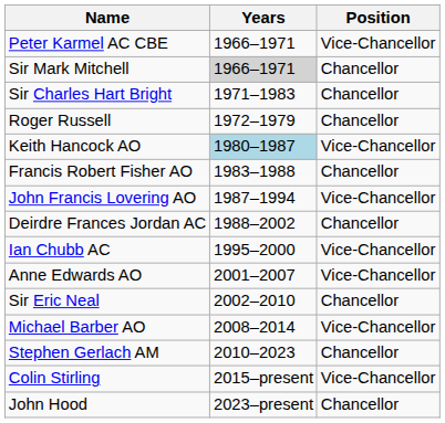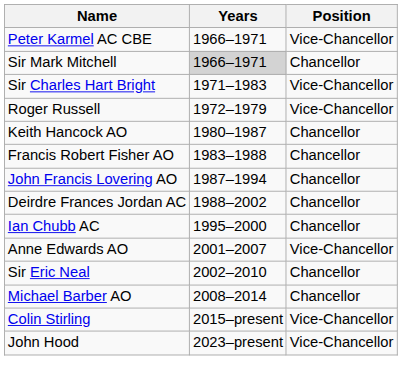 <table class="wikitable">
 <tr>
 <th>Name</th>
 <th>Years</th>
 <th>Position</th>
 </tr>
 <tr>
 <td><a href='#'>Peter Karmel</a> AC CBE</td>
 <td>1966–1971</td>
 <td>Vice-Chancellor</td>
 </tr>
 <tr>
 <td>Sir Mark Mitchell</td>
 <td style="background: lightgrey;">1966–1971</td>
 <td>Chancellor</td>
 </tr>
 <tr>
 <td>Sir <a href='#'>Charles Hart Bright</a></td>
 <td>1971–1983</td>
-<td>Chancellor</td>
+<td>Vice-Chancellor</td>
 </tr>
 <tr>
 <td>Roger Russell</td>
 <td>1972–1979</td>
-<td>Chancellor</td>
+<td>Vice-Chancellor</td>
 </tr>
 <tr>
 <td>Keith Hancock AO</td>
-<td style="background: lightblue;">1980–1987</td>
-<td>Vice-Chancellor</td>
+<td>1980–1987</td>
+<td>Chancellor</td>
 </tr>
 <tr>
 <td>Francis Robert Fisher AO</td>
 <td>1983–1988</td>
 <td>Chancellor</td>
 </tr>
 <tr>
 <td><a href='#'>John Francis Lovering</a> AO</td>
 <td>1987–1994</td>
-<td>Vice-Chancellor</td>
+<td>Chancellor</td>
 </tr>
 <tr>
 <td>Deirdre Frances Jordan AC</td>
 <td>1988–2002</td>
 <td>Chancellor</td>
 </tr>
 <tr>
 <td><a href='#'>Ian Chubb</a> AC</td>
 <td>1995–2000</td>
-<td>Vice-Chancellor</td>
+<td>Chancellor</td>
 </tr>
 <tr>
 <td>Anne Edwards AO</td>
 <td>2001–2007</td>
 <td>Vice-Chancellor</td>
 </tr>
 <tr>
 <td>Sir <a href='#'>Eric Neal</a></td>
 <td>2002–2010</td>
 <td>Chancellor</td>
 </tr>
 <tr>
 <td><a href='#'>Michael Barber</a> AO</td>
 <td>2008–2014</td>
-<td>Vice-Chancellor</td>
-</tr>
-<tr>
-<td><a href='#'>Stephen Gerlach</a> AM</td>
-<td>2010–2023</td>
 <td>Chancellor</td>
 </tr>
 <tr>
 <td><a href='#'>Colin Stirling</a></td>
 <td>2015–present</td>
 <td>Vice-Chancellor</td>
 </tr>
 <tr>
 <td>John Hood</td>
 <td>2023–present</td>
-<td>Chancellor</td>
+<td>Vice-Chancellor</td>
 </tr>
 </table>
